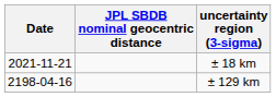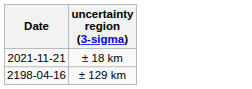 <table class="wikitable" style="text-align:center; font-size: 0.9em;">
 <tr>
 <th>Date</th>
-<th><a href='#'>JPL SBDB</a><br><a href='#'>nominal</a> geocentric<br>distance</th>
 <th>uncertainty<br>region<br>(<a href='#'>3-sigma</a>)</th>
 </tr>
 <tr>
 <td>2021-11-21</td>
-<td></td>
 <td>± 18 km</td>
 </tr>
 <tr>
 <td>2198-04-16</td>
-<td></td>
 <td>± 129 km</td>
 </tr>
 </table>
